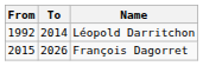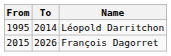 <table class="wikitable">
 <tr>
 <th>From</th>
 <th>To</th>
 <th>Name</th>
 </tr>
 <tr>
-<td>1992</td>
+<td>1995</td>
 <td>2014</td>
 <td>Léopold Darritchon</td>
 </tr>
 <tr>
 <td>2015</td>
 <td>2026</td>
 <td>François Dagorret</td>
 </tr>
 </table>
